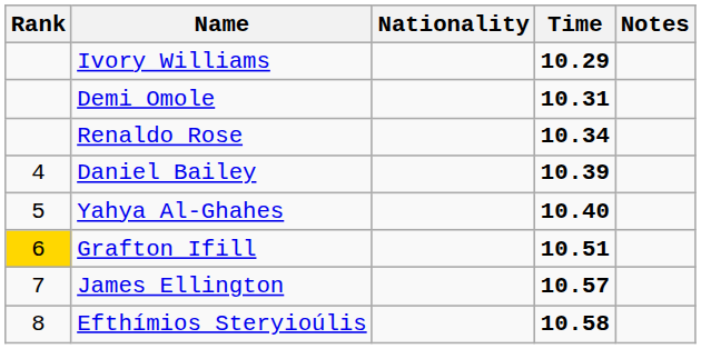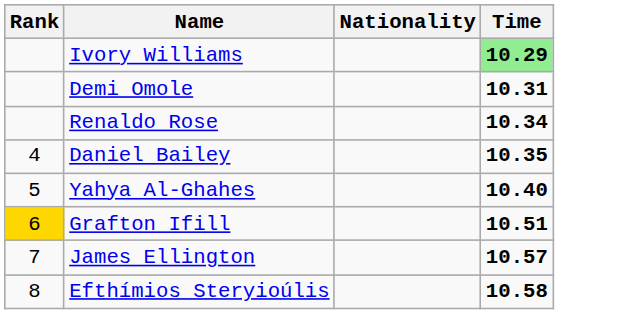 <table class="wikitable sortable" style="text-align:center">
 <tr>
 <th>Rank</th>
 <th>Name</th>
 <th>Nationality</th>
 <th>Time</th>
-<th>Notes</th>
 </tr>
 <tr>
 <td></td>
 <td align=left><a href='#'>Ivory Williams</a></td>
 <td align=left></td>
-<td><strong>10.29</strong></td>
-<td></td>
+<td style="background: lightgreen;"><strong>10.29</strong></td>
 </tr>
 <tr>
 <td></td>
 <td align=left><a href='#'>Demi Omole</a></td>
 <td align=left></td>
 <td><strong>10.31</strong></td>
-<td></td>
 </tr>
 <tr>
 <td></td>
 <td align=left><a href='#'>Renaldo Rose</a></td>
 <td align=left></td>
 <td><strong>10.34</strong></td>
-<td></td>
 </tr>
 <tr>
 <td>4</td>
 <td align=left><a href='#'>Daniel Bailey</a></td>
 <td align=left></td>
-<td><strong>10.39</strong></td>
-<td></td>
+<td><strong>10.35</strong></td>
 </tr>
 <tr>
 <td>5</td>
 <td align=left><a href='#'>Yahya Al-Ghahes</a></td>
 <td align=left></td>
 <td><strong>10.40</strong></td>
-<td></td>
 </tr>
 <tr>
 <td style="background: gold;">6</td>
 <td align=left><a href='#'>Grafton Ifill</a></td>
 <td align=left></td>
 <td><strong>10.51</strong></td>
-<td></td>
 </tr>
 <tr>
 <td>7</td>
 <td align=left><a href='#'>James Ellington</a></td>
 <td align=left></td>
 <td><strong>10.57</strong></td>
-<td></td>
 </tr>
 <tr>
 <td>8</td>
 <td align=left><a href='#'>Efthímios Steryioúlis</a></td>
 <td align=left></td>
 <td><strong>10.58</strong></td>
-<td></td>
 </tr>
 </table>
